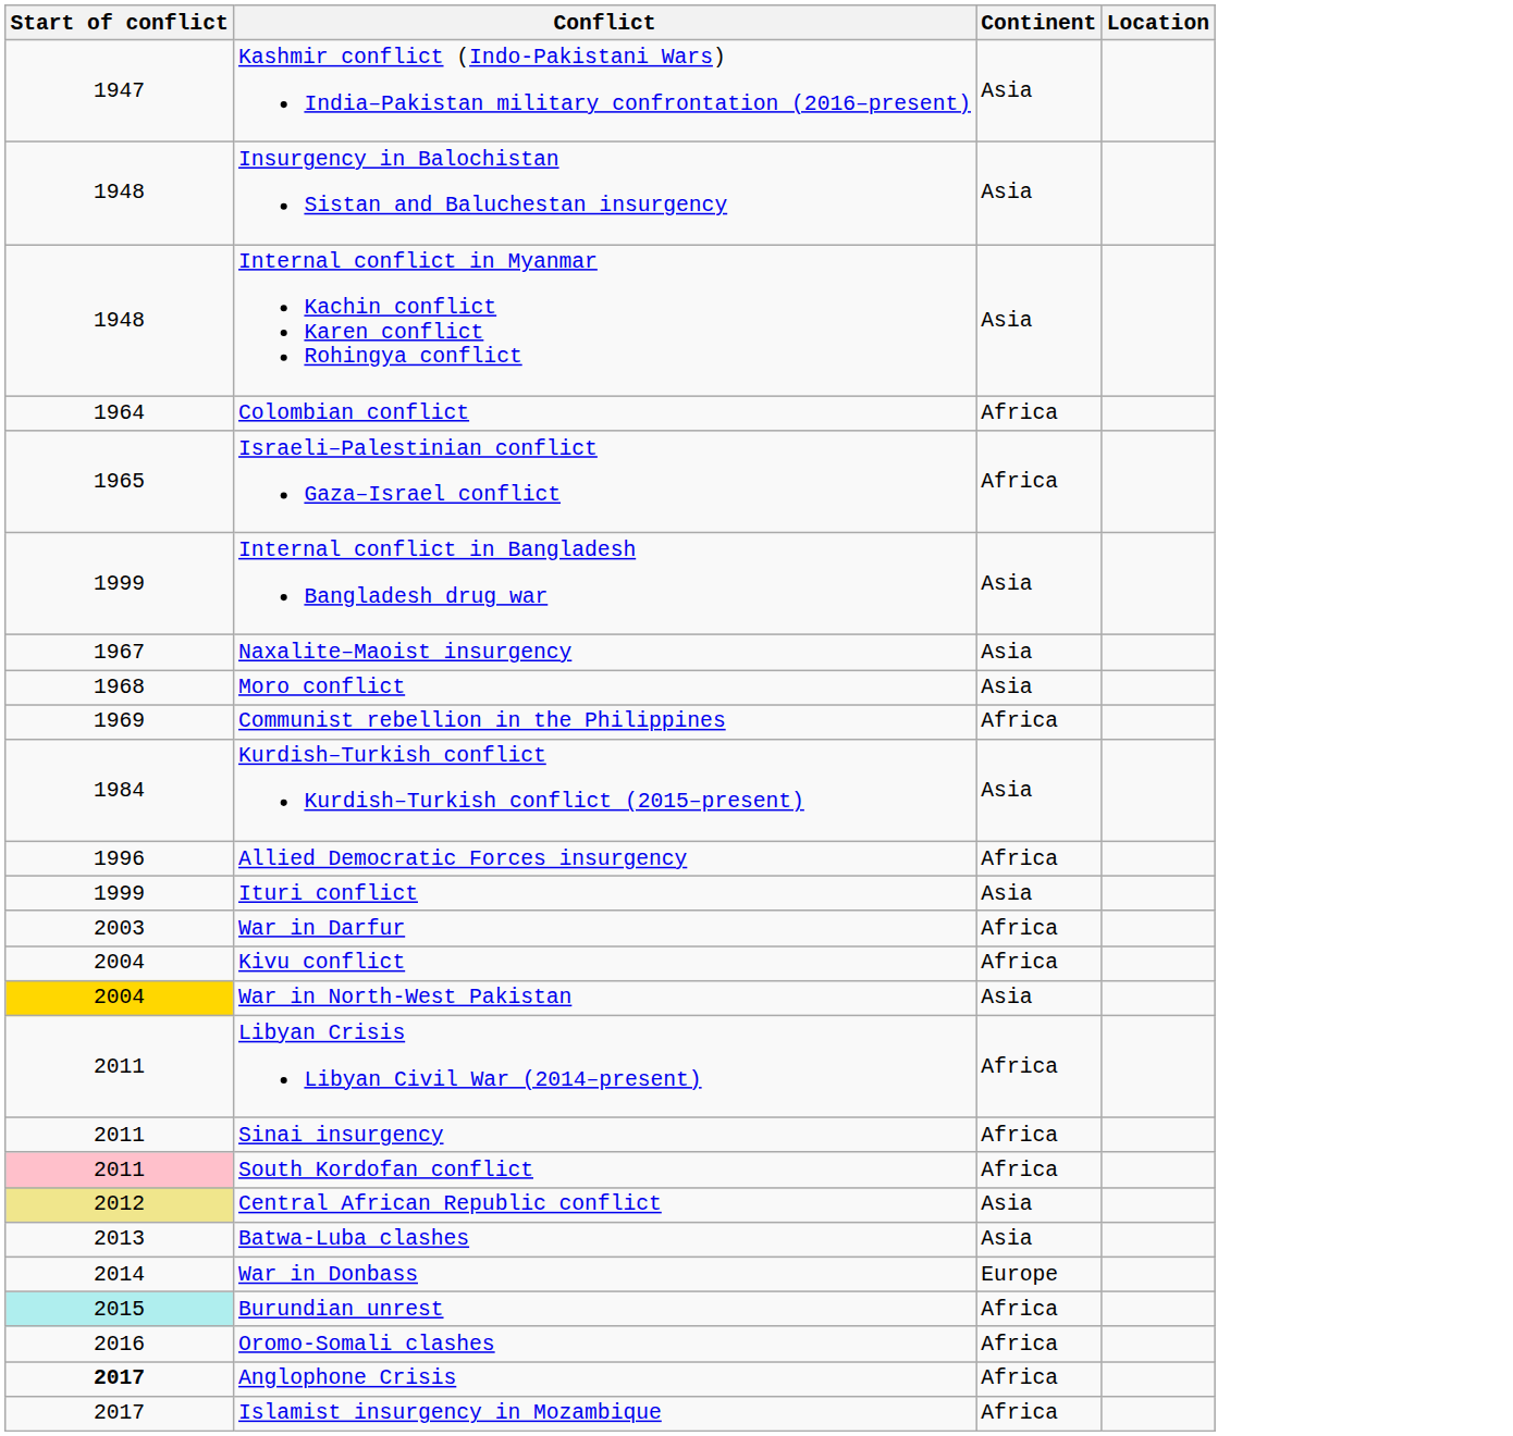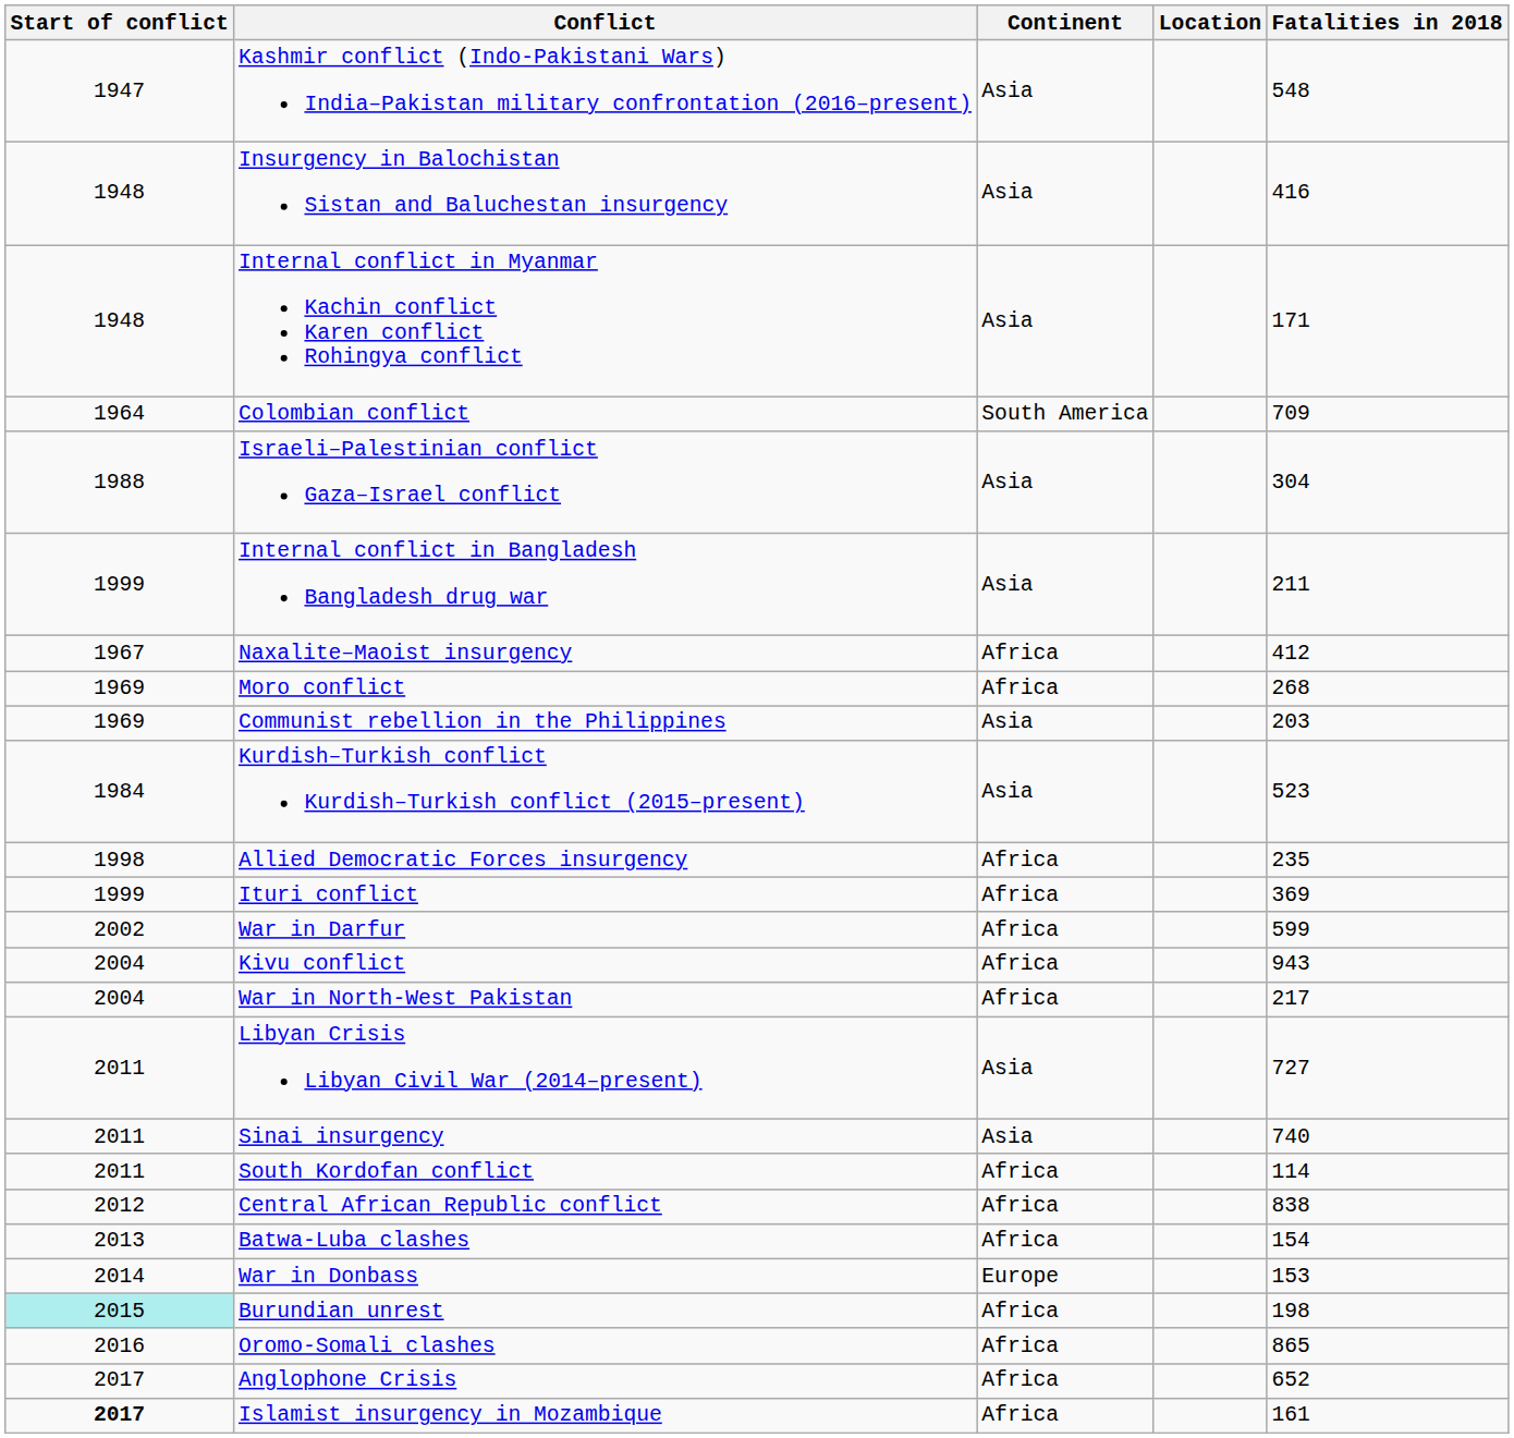 <table class="wikitable sortable" id="conflicts100">
 <tr>
 <th>Start of conflict</th>
 <th>Conflict</th>
 <th>Continent</th>
 <th>Location</th>
+<th data-sort-type="number">Fatalities in 2018</th>
 </tr>
 <tr>
 <td align=center>1947</td>
 <td><a href='#'>Kashmir conflict</a> (<a href='#'>Indo-Pakistani Wars</a>)<br><ul><li><a href='#'>India–Pakistan military confrontation (2016–present)</a></li></ul></td>
 <td>Asia</td>
 <td "width: 26px"><br></td>
+<td> 548</td>
 </tr>
 <tr>
 <td align=center>1948</td>
 <td><a href='#'>Insurgency in Balochistan</a><br><ul><li><a href='#'>Sistan and Baluchestan insurgency</a></li></ul></td>
 <td>Asia</td>
 <td><br></td>
+<td> 416</td>
 </tr>
 <tr>
 <td align=center>1948</td>
 <td><a href='#'>Internal conflict in Myanmar</a><br><ul><li><a href='#'>Kachin conflict</a></li><li><a href='#'>Karen conflict</a></li><li><a href='#'>Rohingya conflict</a></li></ul></td>
 <td>Asia</td>
 <td></td>
+<td> 171</td>
 </tr>
 <tr>
 <td align=center>1964</td>
 <td><a href='#'>Colombian conflict</a></td>
-<td>Africa</td>
+<td>South America</td>
 <td><br></td>
+<td> 709</td>
 </tr>
 <tr>
-<td align="center">1965</td>
+<td align="center">1988</td>
 <td><a href='#'>Israeli–Palestinian conflict</a><br><ul><li><a href='#'>Gaza–Israel conflict</a></li></ul></td>
-<td>Africa</td>
+<td>Asia</td>
 <td><br></td>
+<td> 304</td>
 </tr>
 <tr>
 <td align=center>1999</td>
 <td><a href='#'>Internal conflict in Bangladesh</a><br><ul><li><a href='#'>Bangladesh drug war</a></li></ul></td>
 <td>Asia</td>
 <td></td>
+<td> 211</td>
 </tr>
 <tr>
 <td align=center>1967</td>
 <td><a href='#'>Naxalite–Maoist insurgency</a></td>
-<td>Asia</td>
+<td>Africa</td>
 <td></td>
+<td> 412</td>
 </tr>
 <tr>
-<td align=center>1968</td>
+<td align=center>1969</td>
 <td><a href='#'>Moro conflict</a></td>
-<td>Asia</td>
+<td>Africa</td>
 <td></td>
+<td> 268</td>
 </tr>
 <tr>
 <td align="center">1969</td>
 <td><a href='#'>Communist rebellion in the Philippines</a></td>
-<td>Africa</td>
+<td>Asia</td>
 <td></td>
+<td> 203</td>
 </tr>
 <tr>
 <td align=center>1984</td>
 <td><a href='#'>Kurdish–Turkish conflict</a><br><ul><li><a href='#'>Kurdish–Turkish conflict (2015–present)</a></li></ul></td>
 <td>Asia</td>
 <td><br><br></td>
+<td> 523</td>
 </tr>
 <tr>
-<td align=center>1996</td>
+<td align=center>1998</td>
 <td><a href='#'>Allied Democratic Forces insurgency</a></td>
 <td>Africa</td>
 <td></td>
+<td> 235</td>
 </tr>
 <tr>
 <td align=center>1999</td>
 <td><a href='#'>Ituri conflict</a></td>
-<td>Asia</td>
+<td>Africa</td>
 <td></td>
+<td> 369</td>
 </tr>
 <tr>
-<td align=center>2003</td>
+<td align=center>2002</td>
 <td><a href='#'>War in Darfur</a></td>
 <td>Africa</td>
 <td></td>
+<td> 599</td>
 </tr>
 <tr>
 <td align=center>2004</td>
 <td><a href='#'>Kivu conflict</a></td>
 <td>Africa</td>
 <td></td>
+<td> 943</td>
 </tr>
 <tr>
-<td align=center style="background: gold;">2004</td>
+<td align=center>2004</td>
 <td><a href='#'>War in North-West Pakistan</a></td>
-<td>Asia</td>
+<td>Africa</td>
 <td></td>
+<td> 217</td>
 </tr>
 <tr>
 <td align=center>2011</td>
 <td><a href='#'>Libyan Crisis</a><br><ul><li><a href='#'>Libyan Civil War (2014–present)</a></li></ul></td>
-<td>Africa</td>
+<td>Asia</td>
 <td></td>
+<td> 727</td>
 </tr>
 <tr>
 <td align=center>2011</td>
 <td><a href='#'>Sinai insurgency</a></td>
-<td>Africa</td>
+<td>Asia</td>
 <td></td>
+<td> 740</td>
 </tr>
 <tr>
-<td align=center style="background: pink;">2011</td>
+<td align=center>2011</td>
 <td><a href='#'>South Kordofan conflict</a></td>
 <td>Africa</td>
 <td></td>
+<td> 114</td>
 </tr>
 <tr>
-<td align=center style="background: khaki;">2012</td>
+<td align=center>2012</td>
 <td><a href='#'>Central African Republic conflict</a></td>
-<td>Asia</td>
+<td>Africa</td>
 <td></td>
+<td> 838</td>
 </tr>
 <tr>
 <td align=center>2013</td>
 <td><a href='#'>Batwa-Luba clashes</a></td>
-<td>Asia</td>
+<td>Africa</td>
 <td></td>
+<td> 154</td>
 </tr>
 <tr>
 <td align=center>2014</td>
 <td><a href='#'>War in Donbass</a></td>
 <td>Europe</td>
 <td></td>
+<td> 153</td>
 </tr>
 <tr>
 <td align=center style="background: paleturquoise;">2015</td>
 <td><a href='#'>Burundian unrest</a></td>
 <td>Africa</td>
 <td></td>
+<td> 198</td>
 </tr>
 <tr>
 <td align=center>2016</td>
 <td><a href='#'>Oromo-Somali clashes</a></td>
 <td>Africa</td>
 <td></td>
+<td> 865</td>
+</tr>
+<tr>
+<td align=center>2017</td>
+<td><a href='#'>Anglophone Crisis</a></td>
+<td>Africa</td>
+<td></td>
+<td> 652</td>
 </tr>
 <tr>
 <td align=center><strong>2017</strong></td>
-<td><a href='#'>Anglophone Crisis</a></td>
-<td>Africa</td>
-<td></td>
-</tr>
-<tr>
-<td align=center>2017</td>
 <td><a href='#'>Islamist insurgency in Mozambique</a></td>
 <td>Africa</td>
 <td></td>
+<td> 161</td>
 </tr>
 </table>
